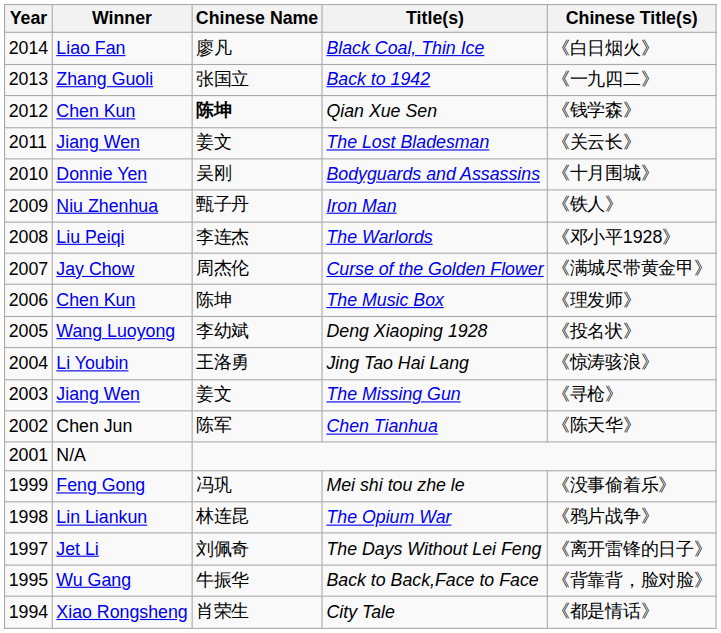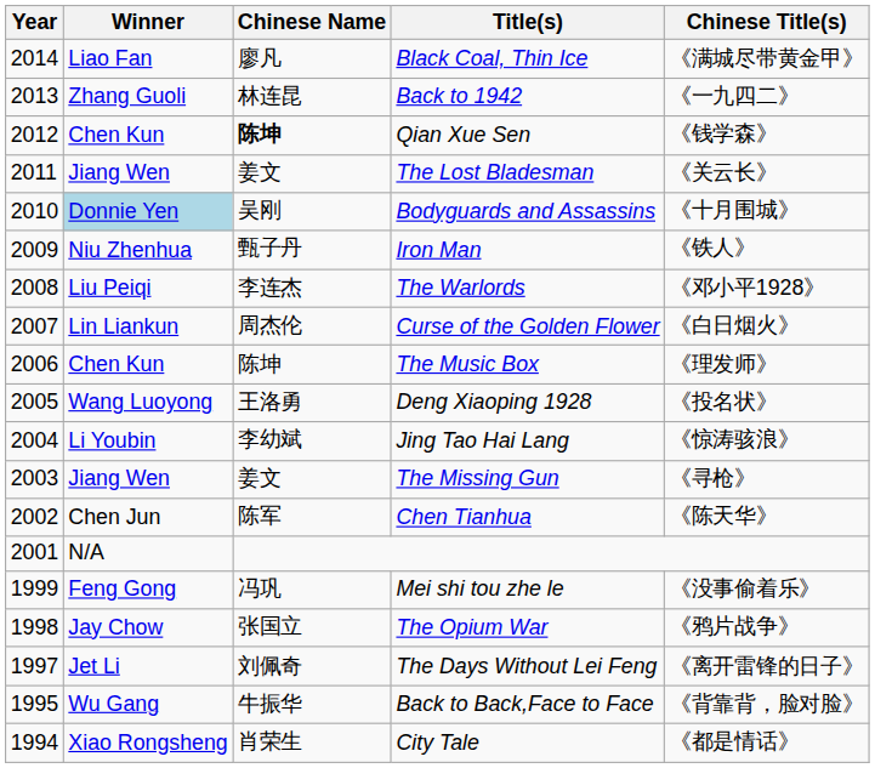 <table class="wikitable">
 <tr>
 <th>Year</th>
 <th>Winner</th>
 <th>Chinese Name</th>
 <th>Title(s)</th>
 <th>Chinese Title(s)</th>
 </tr>
 <tr>
 <td>2014</td>
 <td><a href='#'>Liao Fan</a></td>
 <td>廖凡</td>
 <td><em><a href='#'>Black Coal, Thin Ice</a></em></td>
-<td>《白日烟火》</td>
+<td>《满城尽带黄金甲》</td>
 </tr>
 <tr>
 <td>2013</td>
 <td><a href='#'>Zhang Guoli</a></td>
-<td>张国立</td>
+<td>林连昆</td>
 <td><em><a href='#'>Back to 1942</a></em></td>
 <td>《一九四二》</td>
 </tr>
 <tr>
 <td>2012</td>
 <td><a href='#'>Chen Kun</a></td>
 <td><strong>陈坤</strong></td>
 <td><em>Qian Xue Sen</em></td>
 <td>《钱学森》</td>
 </tr>
 <tr>
 <td>2011</td>
 <td><a href='#'>Jiang Wen</a></td>
 <td>姜文</td>
 <td><em><a href='#'>The Lost Bladesman</a></em></td>
 <td>《关云长》</td>
 </tr>
 <tr>
 <td>2010</td>
-<td><a href='#'>Donnie Yen</a></td>
+<td style="background: lightblue;"><a href='#'>Donnie Yen</a></td>
 <td>吴刚</td>
 <td><em><a href='#'>Bodyguards and Assassins</a></em></td>
 <td>《十月围城》</td>
 </tr>
 <tr>
 <td>2009</td>
 <td><a href='#'>Niu Zhenhua</a></td>
 <td>甄子丹</td>
 <td><em><a href='#'>Iron Man</a></em></td>
 <td>《铁人》</td>
 </tr>
 <tr>
 <td>2008</td>
 <td><a href='#'>Liu Peiqi</a></td>
 <td>李连杰</td>
 <td><em><a href='#'>The Warlords</a></em></td>
 <td>《邓小平1928》</td>
 </tr>
 <tr>
 <td>2007</td>
-<td><a href='#'>Jay Chow</a></td>
+<td><a href='#'>Lin Liankun</a></td>
 <td>周杰伦</td>
 <td><em><a href='#'>Curse of the Golden Flower</a></em></td>
-<td>《满城尽带黄金甲》</td>
+<td>《白日烟火》</td>
 </tr>
 <tr>
 <td>2006</td>
 <td><a href='#'>Chen Kun</a></td>
 <td>陈坤</td>
 <td><em><a href='#'>The Music Box</a></em></td>
 <td>《理发师》</td>
 </tr>
 <tr>
 <td>2005</td>
 <td><a href='#'>Wang Luoyong</a></td>
-<td>李幼斌</td>
+<td>王洛勇</td>
 <td><em>Deng Xiaoping 1928</em></td>
 <td>《投名状》</td>
 </tr>
 <tr>
 <td>2004</td>
 <td><a href='#'>Li Youbin</a></td>
-<td>王洛勇</td>
+<td>李幼斌</td>
 <td><em>Jing Tao Hai Lang</em></td>
 <td>《惊涛骇浪》</td>
 </tr>
 <tr>
 <td>2003</td>
 <td><a href='#'>Jiang Wen</a></td>
 <td>姜文</td>
 <td><em><a href='#'>The Missing Gun</a></em></td>
 <td>《寻枪》</td>
 </tr>
 <tr>
 <td>2002</td>
 <td>Chen Jun</td>
 <td>陈军</td>
 <td><em><a href='#'>Chen Tianhua</a></em></td>
 <td>《陈天华》</td>
 </tr>
 <tr>
 <td>2001</td>
 <td>N/A</td>
 </tr>
 <tr>
 <td>1999</td>
 <td><a href='#'>Feng Gong</a></td>
 <td>冯巩</td>
 <td><em>Mei shi tou zhe le</em></td>
 <td>《没事偷着乐》</td>
 </tr>
 <tr>
 <td>1998</td>
-<td><a href='#'>Lin Liankun</a></td>
-<td>林连昆</td>
+<td><a href='#'>Jay Chow</a></td>
+<td>张国立</td>
 <td><em><a href='#'>The Opium War</a></em></td>
 <td>《鸦片战争》</td>
 </tr>
 <tr>
 <td>1997</td>
 <td><a href='#'>Jet Li</a></td>
 <td>刘佩奇</td>
 <td><em>The Days Without Lei Feng</em></td>
 <td>《离开雷锋的日子》</td>
 </tr>
 <tr>
 <td>1995</td>
 <td><a href='#'>Wu Gang</a></td>
 <td>牛振华</td>
 <td><em>Back to Back,Face to Face</em></td>
 <td>《背靠背，脸对脸》</td>
 </tr>
 <tr>
 <td>1994</td>
 <td><a href='#'>Xiao Rongsheng</a></td>
 <td>肖荣生</td>
 <td><em>City Tale</em></td>
 <td>《都是情话》</td>
 </tr>
 </table>
